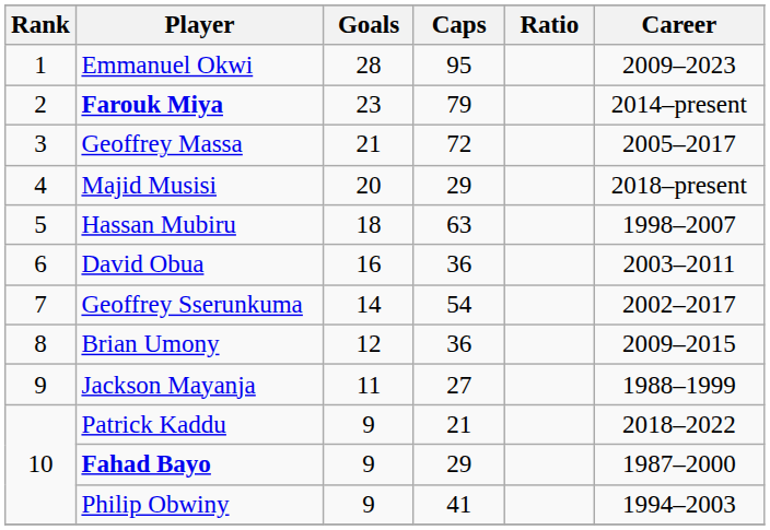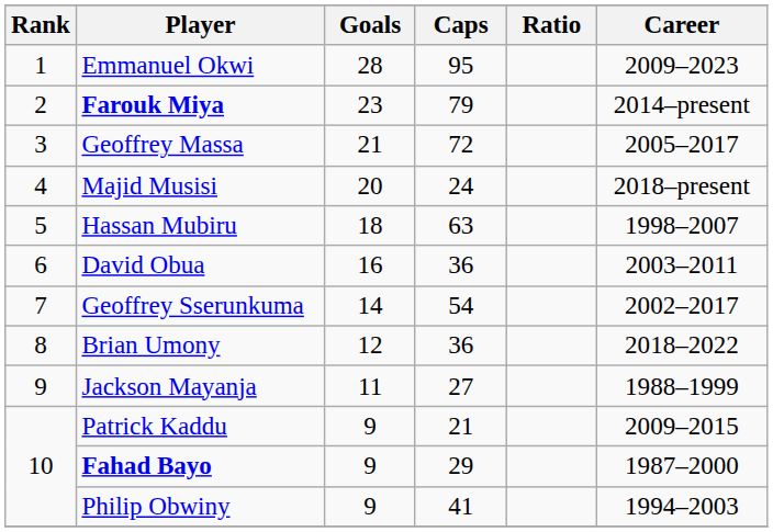 <table class="wikitable sortable" style="text-align:center;">
 <tr>
 </tr>
 <tr>
 <th width=30px>Rank</th>
 <th style="width:150px;">Player</th>
 <th width=50px>Goals</th>
 <th width=50px>Caps</th>
 <th width=50px>Ratio</th>
 <th style="width:100px;">Career</th>
 </tr>
 <tr>
 <td>1</td>
 <td align=left><a href='#'>Emmanuel Okwi</a></td>
 <td>28</td>
 <td>95</td>
 <td></td>
 <td>2009–2023</td>
 </tr>
 <tr>
 <td>2</td>
 <td align=left><strong><a href='#'>Farouk Miya</a></strong></td>
 <td>23</td>
 <td>79</td>
 <td></td>
 <td>2014–present</td>
 </tr>
 <tr>
 <td>3</td>
 <td align=left><a href='#'>Geoffrey Massa</a></td>
 <td>21</td>
 <td>72</td>
 <td></td>
 <td>2005–2017</td>
 </tr>
 <tr>
 <td>4</td>
 <td align=left><a href='#'>Majid Musisi</a></td>
 <td>20</td>
-<td>29</td>
+<td>24</td>
 <td></td>
 <td>2018–present</td>
 </tr>
 <tr>
 <td>5</td>
 <td align=left><a href='#'>Hassan Mubiru</a></td>
 <td>18</td>
 <td>63</td>
 <td></td>
 <td>1998–2007</td>
 </tr>
 <tr>
 <td>6</td>
 <td align=left><a href='#'>David Obua</a></td>
 <td>16</td>
 <td>36</td>
 <td></td>
 <td>2003–2011</td>
 </tr>
 <tr>
 <td>7</td>
 <td align=left><a href='#'>Geoffrey Sserunkuma</a></td>
 <td>14</td>
 <td>54</td>
 <td></td>
 <td>2002–2017</td>
 </tr>
 <tr>
 <td>8</td>
 <td align=left><a href='#'>Brian Umony</a></td>
 <td>12</td>
 <td>36</td>
 <td></td>
-<td>2009–2015</td>
+<td>2018–2022</td>
 </tr>
 <tr>
 <td>9</td>
 <td align=left><a href='#'>Jackson Mayanja</a></td>
 <td>11</td>
 <td>27</td>
 <td></td>
 <td>1988–1999</td>
 </tr>
 <tr>
 <td rowspan=3>10</td>
 <td align=left><a href='#'>Patrick Kaddu</a></td>
 <td>9</td>
 <td>21</td>
 <td></td>
-<td>2018–2022</td>
+<td>2009–2015</td>
 </tr>
 <tr>
 <td align=left><strong><a href='#'>Fahad Bayo</a></strong></td>
 <td>9</td>
 <td>29</td>
 <td></td>
 <td>1987–2000</td>
 </tr>
 <tr>
 <td align=left><a href='#'>Philip Obwiny</a></td>
 <td>9</td>
 <td>41</td>
 <td></td>
 <td>1994–2003</td>
 </tr>
 <tr>
 </tr>
 </table>
